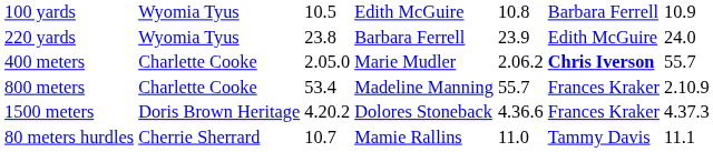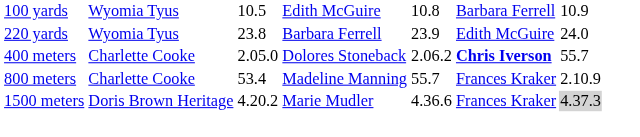 <table>
 <tr>
 <td><a href='#'>100 yards</a><br></td>
 <td><a href='#'>Wyomia Tyus</a></td>
 <td>10.5</td>
 <td><a href='#'>Edith McGuire</a></td>
 <td>10.8</td>
 <td><a href='#'>Barbara Ferrell</a></td>
 <td>10.9</td>
 </tr>
 <tr>
 <td><a href='#'>220 yards</a></td>
 <td><a href='#'>Wyomia Tyus</a></td>
 <td>23.8</td>
 <td><a href='#'>Barbara Ferrell</a></td>
 <td>23.9</td>
 <td><a href='#'>Edith McGuire</a></td>
 <td>24.0</td>
 </tr>
 <tr>
 <td><a href='#'>400 meters</a></td>
 <td><a href='#'>Charlette Cooke</a></td>
 <td>2.05.0</td>
-<td><a href='#'>Marie Mudler</a></td>
+<td><a href='#'>Dolores Stoneback</a></td>
 <td>2.06.2</td>
 <td><strong><a href='#'>Chris Iverson</a></strong></td>
 <td>55.7</td>
 </tr>
 <tr>
 <td><a href='#'>800 meters</a></td>
 <td><a href='#'>Charlette Cooke</a></td>
 <td>53.4</td>
 <td><a href='#'>Madeline Manning</a></td>
 <td>55.7</td>
 <td><a href='#'>Frances Kraker</a></td>
 <td>2.10.9</td>
 </tr>
 <tr>
 <td><a href='#'>1500 meters</a></td>
 <td><a href='#'>Doris Brown Heritage</a></td>
 <td>4.20.2</td>
-<td><a href='#'>Dolores Stoneback</a></td>
+<td><a href='#'>Marie Mudler</a></td>
 <td>4.36.6</td>
 <td><a href='#'>Frances Kraker</a></td>
-<td>4.37.3</td>
-</tr>
-<tr>
-<td><a href='#'>80 meters hurdles</a></td>
-<td><a href='#'>Cherrie Sherrard</a></td>
-<td>10.7</td>
-<td><a href='#'>Mamie Rallins</a></td>
-<td>11.0</td>
-<td><a href='#'>Tammy Davis</a></td>
-<td>11.1</td>
+<td style="background: lightgrey;">4.37.3</td>
 </tr>
 </table>
